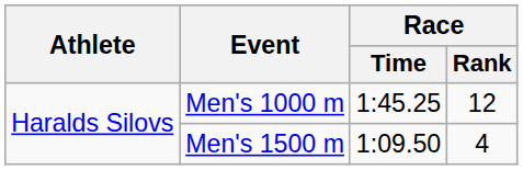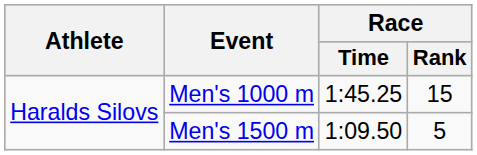 <table class="wikitable" style="font-size:90%">
 <tr>
 <th rowspan="2">Athlete</th>
 <th rowspan="2">Event</th>
 <th colspan="2">Race</th>
 </tr>
 <tr style="font-size:95%">
 <th>Time</th>
 <th>Rank</th>
 </tr>
 <tr align="center">
 <td rowspan="3" align="left"><a href='#'>Haralds Silovs</a></td>
 <td align="left"><a href='#'>Men's 1000 m</a></td>
 <td>1:45.25</td>
-<td>12</td>
+<td>15</td>
 </tr>
 <tr align="center">
 <td align="left"><a href='#'>Men's 1500 m</a></td>
 <td>1:09.50</td>
-<td>4</td>
+<td>5</td>
 </tr>
 </table>
